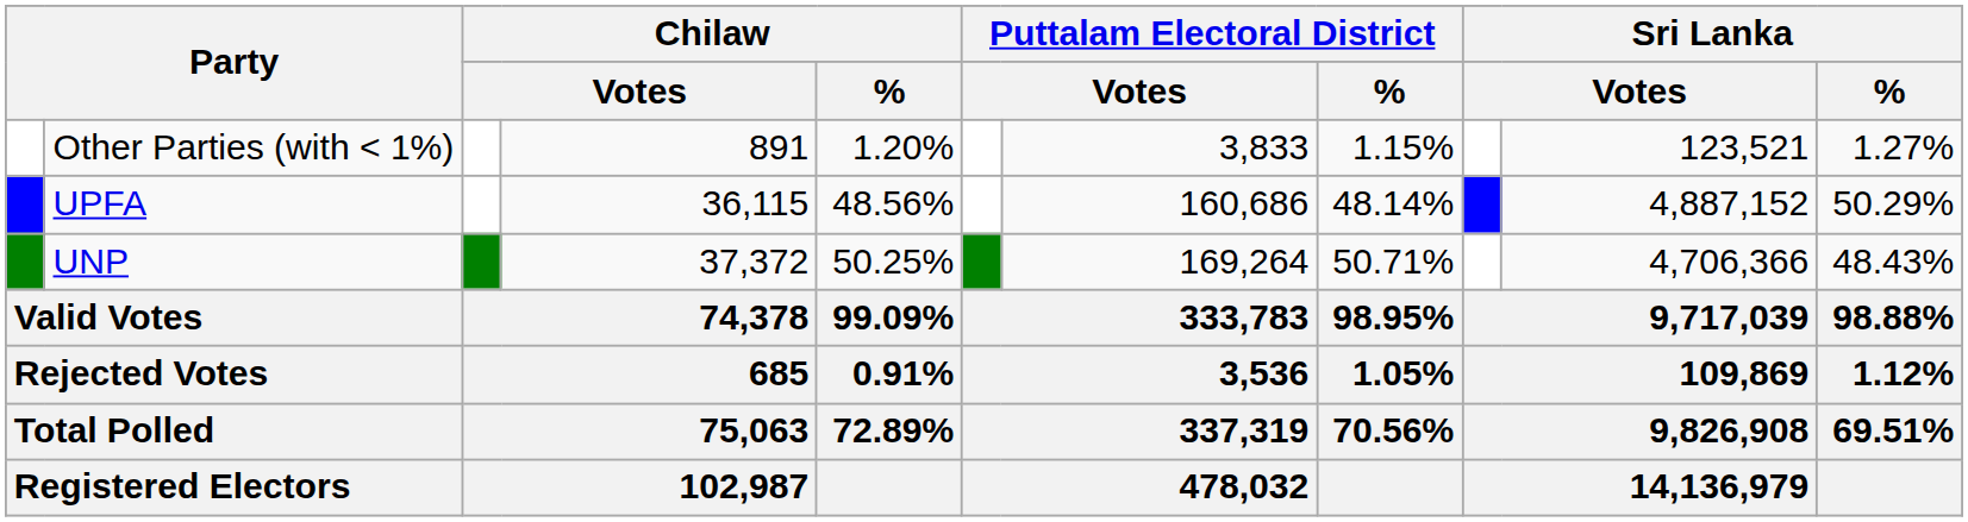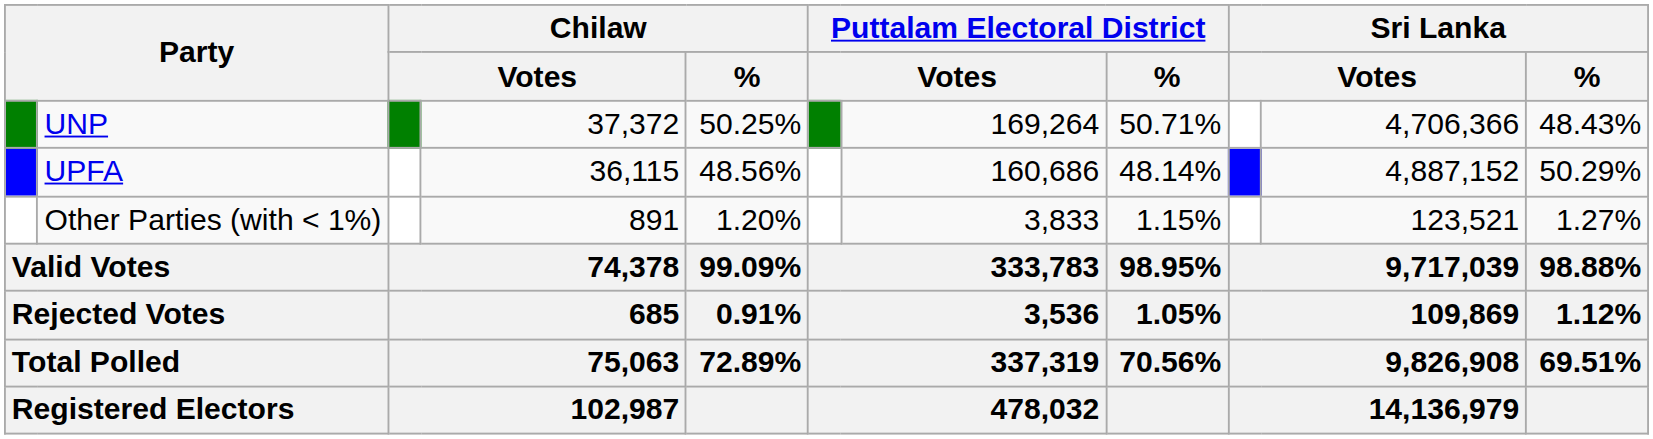 <table class="wikitable">
 <tr>
 <th colspan="2" width="144px"rowspan="2">Party</th>
 <th colspan="3" width="216px">Chilaw</th>
 <th colspan="3" width="216px"><a href='#'>Puttalam Electoral District</a></th>
 <th colspan="3" width="216px">Sri Lanka</th>
 </tr>
 <tr>
 <th colspan="2" width="144px">Votes</th>
 <th>%</th>
 <th colspan="2" width="144px">Votes</th>
 <th>%</th>
 <th colspan="2" width="144px">Votes</th>
 <th>%</th>
 </tr>
 <tr>
+<td style="background-color:green;" width="10px"></td>
+<td style="text-align:left;"><a href='#'>UNP</a></td>
+<td style="background-color:green;" width="10px"></td>
+<td style="text-align:right;">37,372</td>
+<td style="text-align:right;">50.25%</td>
+<td style="background-color:green;" width="10px"></td>
+<td style="text-align:right;">169,264</td>
+<td style="text-align:right;">50.71%</td>
 <td style="background-color:white;" width="10px"></td>
-<td style="text-align:left;">Other Parties (with < 1%)</td>
-<td style="background-color:white;" width="10px"></td>
-<td style="text-align:right;">891</td>
-<td style="text-align:right;">1.20%</td>
-<td style="background-color:white;" width="10px"></td>
-<td style="text-align:right;">3,833</td>
-<td style="text-align:right;">1.15%</td>
-<td style="background-color:white;" width="10px"></td>
-<td style="text-align:right;">123,521</td>
-<td style="text-align:right;">1.27%</td>
+<td style="text-align:right;">4,706,366</td>
+<td style="text-align:right;">48.43%</td>
 </tr>
 <tr>
 <td style="background-color:blue;" width="10px"></td>
 <td style="text-align:left;"><a href='#'>UPFA</a></td>
 <td style="background-color:white;" width="10px"></td>
 <td style="text-align:right;">36,115</td>
 <td style="text-align:right;">48.56%</td>
 <td style="background-color:white;" width="10px"></td>
 <td style="text-align:right;">160,686</td>
 <td style="text-align:right;">48.14%</td>
 <td style="background-color:blue;" width="10px"></td>
 <td style="text-align:right;">4,887,152</td>
 <td style="text-align:right;">50.29%</td>
 </tr>
 <tr>
-<td style="background-color:green;" width="10px"></td>
-<td style="text-align:left;"><a href='#'>UNP</a></td>
-<td style="background-color:green;" width="10px"></td>
-<td style="text-align:right;">37,372</td>
-<td style="text-align:right;">50.25%</td>
-<td style="background-color:green;" width="10px"></td>
-<td style="text-align:right;">169,264</td>
-<td style="text-align:right;">50.71%</td>
 <td style="background-color:white;" width="10px"></td>
-<td style="text-align:right;">4,706,366</td>
-<td style="text-align:right;">48.43%</td>
+<td style="text-align:left;">Other Parties (with < 1%)</td>
+<td style="background-color:white;" width="10px"></td>
+<td style="text-align:right;">891</td>
+<td style="text-align:right;">1.20%</td>
+<td style="background-color:white;" width="10px"></td>
+<td style="text-align:right;">3,833</td>
+<td style="text-align:right;">1.15%</td>
+<td style="background-color:white;" width="10px"></td>
+<td style="text-align:right;">123,521</td>
+<td style="text-align:right;">1.27%</td>
 </tr>
 <tr>
 <th colspan="2" width="144px"style="text-align:left;">Valid Votes</th>
 <th style="text-align:right;"colspan="2" width="144px">74,378</th>
 <th style="text-align:right;">99.09%</th>
 <th style="text-align:right;"colspan="2" width="144px">333,783</th>
 <th style="text-align:right;">98.95%</th>
 <th style="text-align:right;"colspan="2" width="144px">9,717,039</th>
 <th style="text-align:right;">98.88%</th>
 </tr>
 <tr>
 <th colspan="2" width="144px"style="text-align:left;">Rejected Votes</th>
 <th style="text-align:right;"colspan="2" width="144px">685</th>
 <th style="text-align:right;">0.91%</th>
 <th style="text-align:right;"colspan="2" width="144px">3,536</th>
 <th style="text-align:right;">1.05%</th>
 <th style="text-align:right;"colspan="2" width="144px">109,869</th>
 <th style="text-align:right;">1.12%</th>
 </tr>
 <tr>
 <th colspan="2" width="144px"style="text-align:left;">Total Polled</th>
 <th style="text-align:right;"colspan="2" width="144px">75,063</th>
 <th style="text-align:right;">72.89%</th>
 <th style="text-align:right;"colspan="2" width="144px">337,319</th>
 <th style="text-align:right;">70.56%</th>
 <th style="text-align:right;"colspan="2" width="144px">9,826,908</th>
 <th style="text-align:right;">69.51%</th>
 </tr>
 <tr>
 <th colspan="2" width="144px"style="text-align:left;">Registered Electors</th>
 <th style="text-align:right;"colspan="2" width="144px">102,987</th>
 <th></th>
 <th style="text-align:right;"colspan="2" width="144px">478,032</th>
 <th></th>
 <th style="text-align:right;"colspan="2" width="144px">14,136,979</th>
 <th></th>
 </tr>
 </table>
